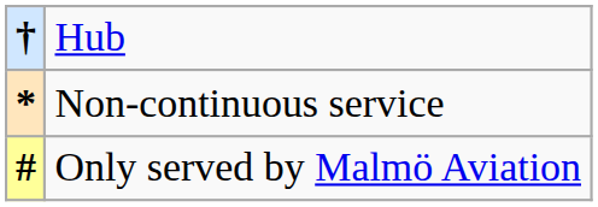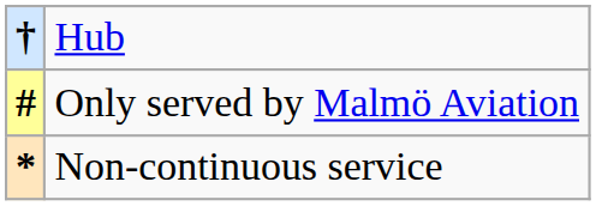 <table class="wikitable">
 <tr>
 <th scope=row style="background-color: #D0E7FF">†</th>
 <td><a href='#'>Hub</a></td>
 </tr>
 <tr>
+<th scope=row style="background-color: #FFFF99">#</th>
+<td>Only served by <a href='#'>Malmö Aviation</a></td>
+</tr>
+<tr>
 <th scope=row style="background-color: #FFE6BD">*</th>
 <td>Non-continuous service</td>
 </tr>
-<tr>
-<th scope=row style="background-color: #FFFF99">#</th>
-<td>Only served by <a href='#'>Malmö Aviation</a></td>
-</tr>
 </table>
